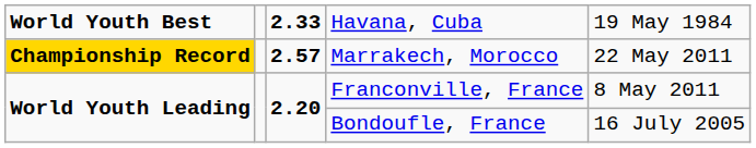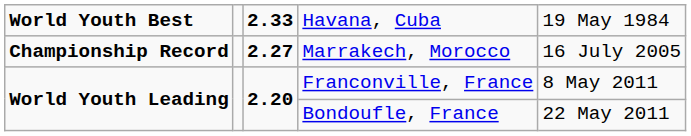 <table class="wikitable">
 <tr>
 <td><strong>World Youth Best</strong></td>
 <td></td>
 <td><strong>2.33</strong></td>
 <td><a href='#'>Havana</a>, <a href='#'>Cuba</a></td>
 <td>19 May 1984</td>
 </tr>
 <tr>
-<td style="background: gold;"><strong>Championship Record</strong></td>
+<td><strong>Championship Record</strong></td>
 <td></td>
-<td><strong>2.57</strong></td>
+<td><strong>2.27</strong></td>
 <td><a href='#'>Marrakech</a>, <a href='#'>Morocco</a></td>
-<td>22 May 2011</td>
+<td>16 July 2005</td>
 </tr>
 <tr>
 <td rowspan=2><strong>World Youth Leading</strong></td>
 <td rowspan=2></td>
 <td rowspan=2><strong>2.20</strong></td>
 <td><a href='#'>Franconville</a>, <a href='#'>France</a></td>
 <td>8 May 2011</td>
 </tr>
 <tr>
 <td><a href='#'>Bondoufle</a>, <a href='#'>France</a></td>
-<td>16 July 2005</td>
+<td>22 May 2011</td>
 </tr>
 </table>
